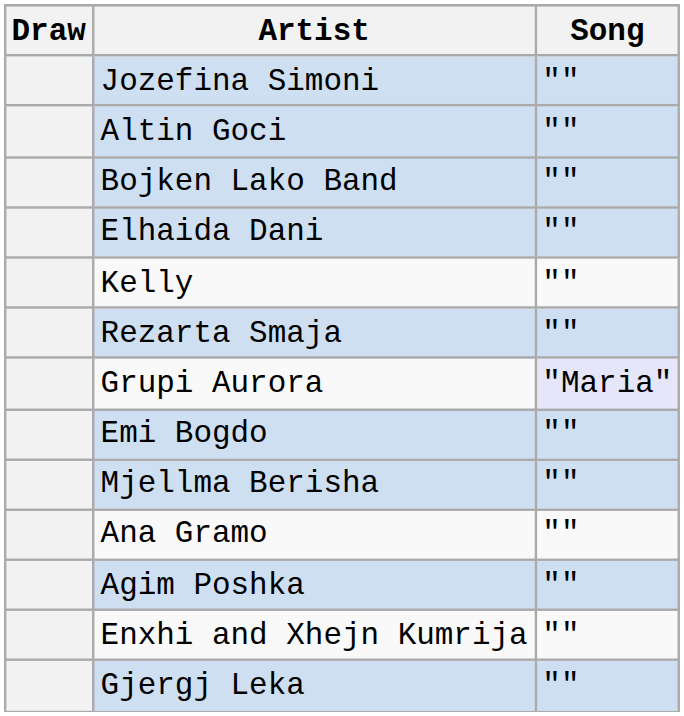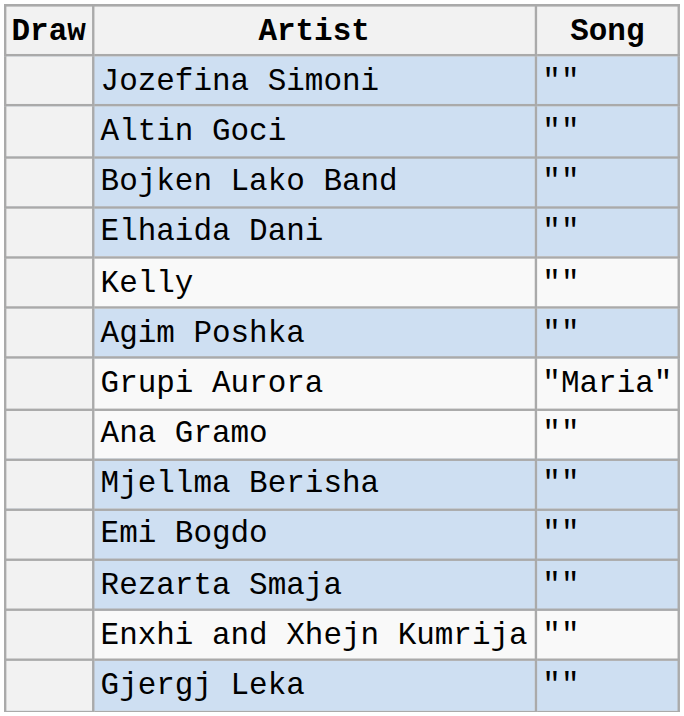 <table class="sortable wikitable plainrowheaders" style="margin: 1em auto 1em auto;">
 <tr>
 </tr>
 <tr>
 <th>Draw</th>
 <th>Artist</th>
 <th>Song</th>
 </tr>
 <tr style="background:#CEDFF2;">
 <th scope="row"></th>
 <td>Jozefina Simoni</td>
 <td>""</td>
 </tr>
 <tr style="background:#CEDFF2;">
 <th scope="row"></th>
 <td>Altin Goci</td>
 <td>""</td>
 </tr>
 <tr style="background:#CEDFF2;">
 <th scope="row"></th>
 <td>Bojken Lako Band</td>
 <td>""</td>
 </tr>
 <tr style="background:#CEDFF2;">
 <th scope="row"></th>
 <td>Elhaida Dani</td>
 <td>""</td>
 </tr>
 <tr>
 <th scope="row"></th>
 <td>Kelly</td>
 <td>""</td>
 </tr>
 <tr style="background:#CEDFF2;">
 <th scope="row"></th>
-<td>Rezarta Smaja</td>
+<td>Agim Poshka</td>
 <td>""</td>
 </tr>
 <tr>
 <th scope="row"></th>
 <td>Grupi Aurora</td>
-<td style="background: lavender;">"Maria"</td>
+<td>"Maria"</td>
+</tr>
+<tr>
+<th scope="row"></th>
+<td>Ana Gramo</td>
+<td>""</td>
+</tr>
+<tr style="background:#CEDFF2;">
+<th scope="row"></th>
+<td>Mjellma Berisha</td>
+<td>""</td>
 </tr>
 <tr style="background:#CEDFF2;">
 <th scope="row"></th>
 <td>Emi Bogdo</td>
 <td>""</td>
 </tr>
 <tr style="background:#CEDFF2;">
 <th scope="row"></th>
-<td>Mjellma Berisha</td>
-<td>""</td>
-</tr>
-<tr>
-<th scope="row"></th>
-<td>Ana Gramo</td>
-<td>""</td>
-</tr>
-<tr style="background:#CEDFF2;">
-<th scope="row"></th>
-<td>Agim Poshka</td>
+<td>Rezarta Smaja</td>
 <td>""</td>
 </tr>
 <tr>
 <th scope="row"></th>
 <td>Enxhi and Xhejn Kumrija</td>
 <td>""</td>
 </tr>
 <tr style="background:#CEDFF2;">
 <th scope="row"></th>
 <td>Gjergj Leka</td>
 <td>""</td>
 </tr>
 </table>
